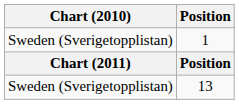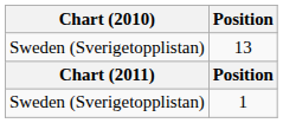 <table class="wikitable">
 <tr>
 <th>Chart (2010)</th>
 <th>Position</th>
 </tr>
 <tr>
 <td>Sweden (Sverigetopplistan)</td>
-<td style="text-align:center;">1</td>
+<td style="text-align:center;">13</td>
 </tr>
 <tr>
 <th>Chart (2011)</th>
 <th>Position</th>
 </tr>
 <tr>
 <td>Sweden (Sverigetopplistan)</td>
-<td style="text-align:center;">13</td>
+<td style="text-align:center;">1</td>
 </tr>
 </table>
